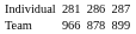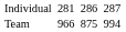 <table>
 <tr>
 <td>Individual</td>
 <td></td>
 <td>281</td>
 <td></td>
 <td>286</td>
 <td></td>
 <td>287</td>
 </tr>
 <tr>
 <td>Team</td>
 <td></td>
 <td>966</td>
 <td></td>
-<td>878</td>
+<td>875</td>
 <td></td>
-<td>899</td>
+<td>994</td>
 </tr>
 </table>
